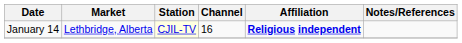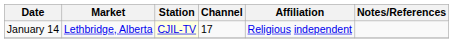 <table class="wikitable">
 <tr>
 <th>Date</th>
 <th>Market</th>
 <th>Station</th>
 <th>Channel</th>
 <th>Affiliation</th>
 <th>Notes/References</th>
 </tr>
 <tr>
 <td>January 14</td>
 <td><a href='#'>Lethbridge, Alberta</a></td>
 <td style="background: lightyellow;"><a href='#'>CJIL-TV</a></td>
-<td>16</td>
-<td><strong><a href='#'>Religious</a> <a href='#'>independent</a></strong></td>
+<td>17</td>
+<td><a href='#'>Religious</a> <a href='#'>independent</a></td>
 <td></td>
 </tr>
 <tr>
 </tr>
 </table>
